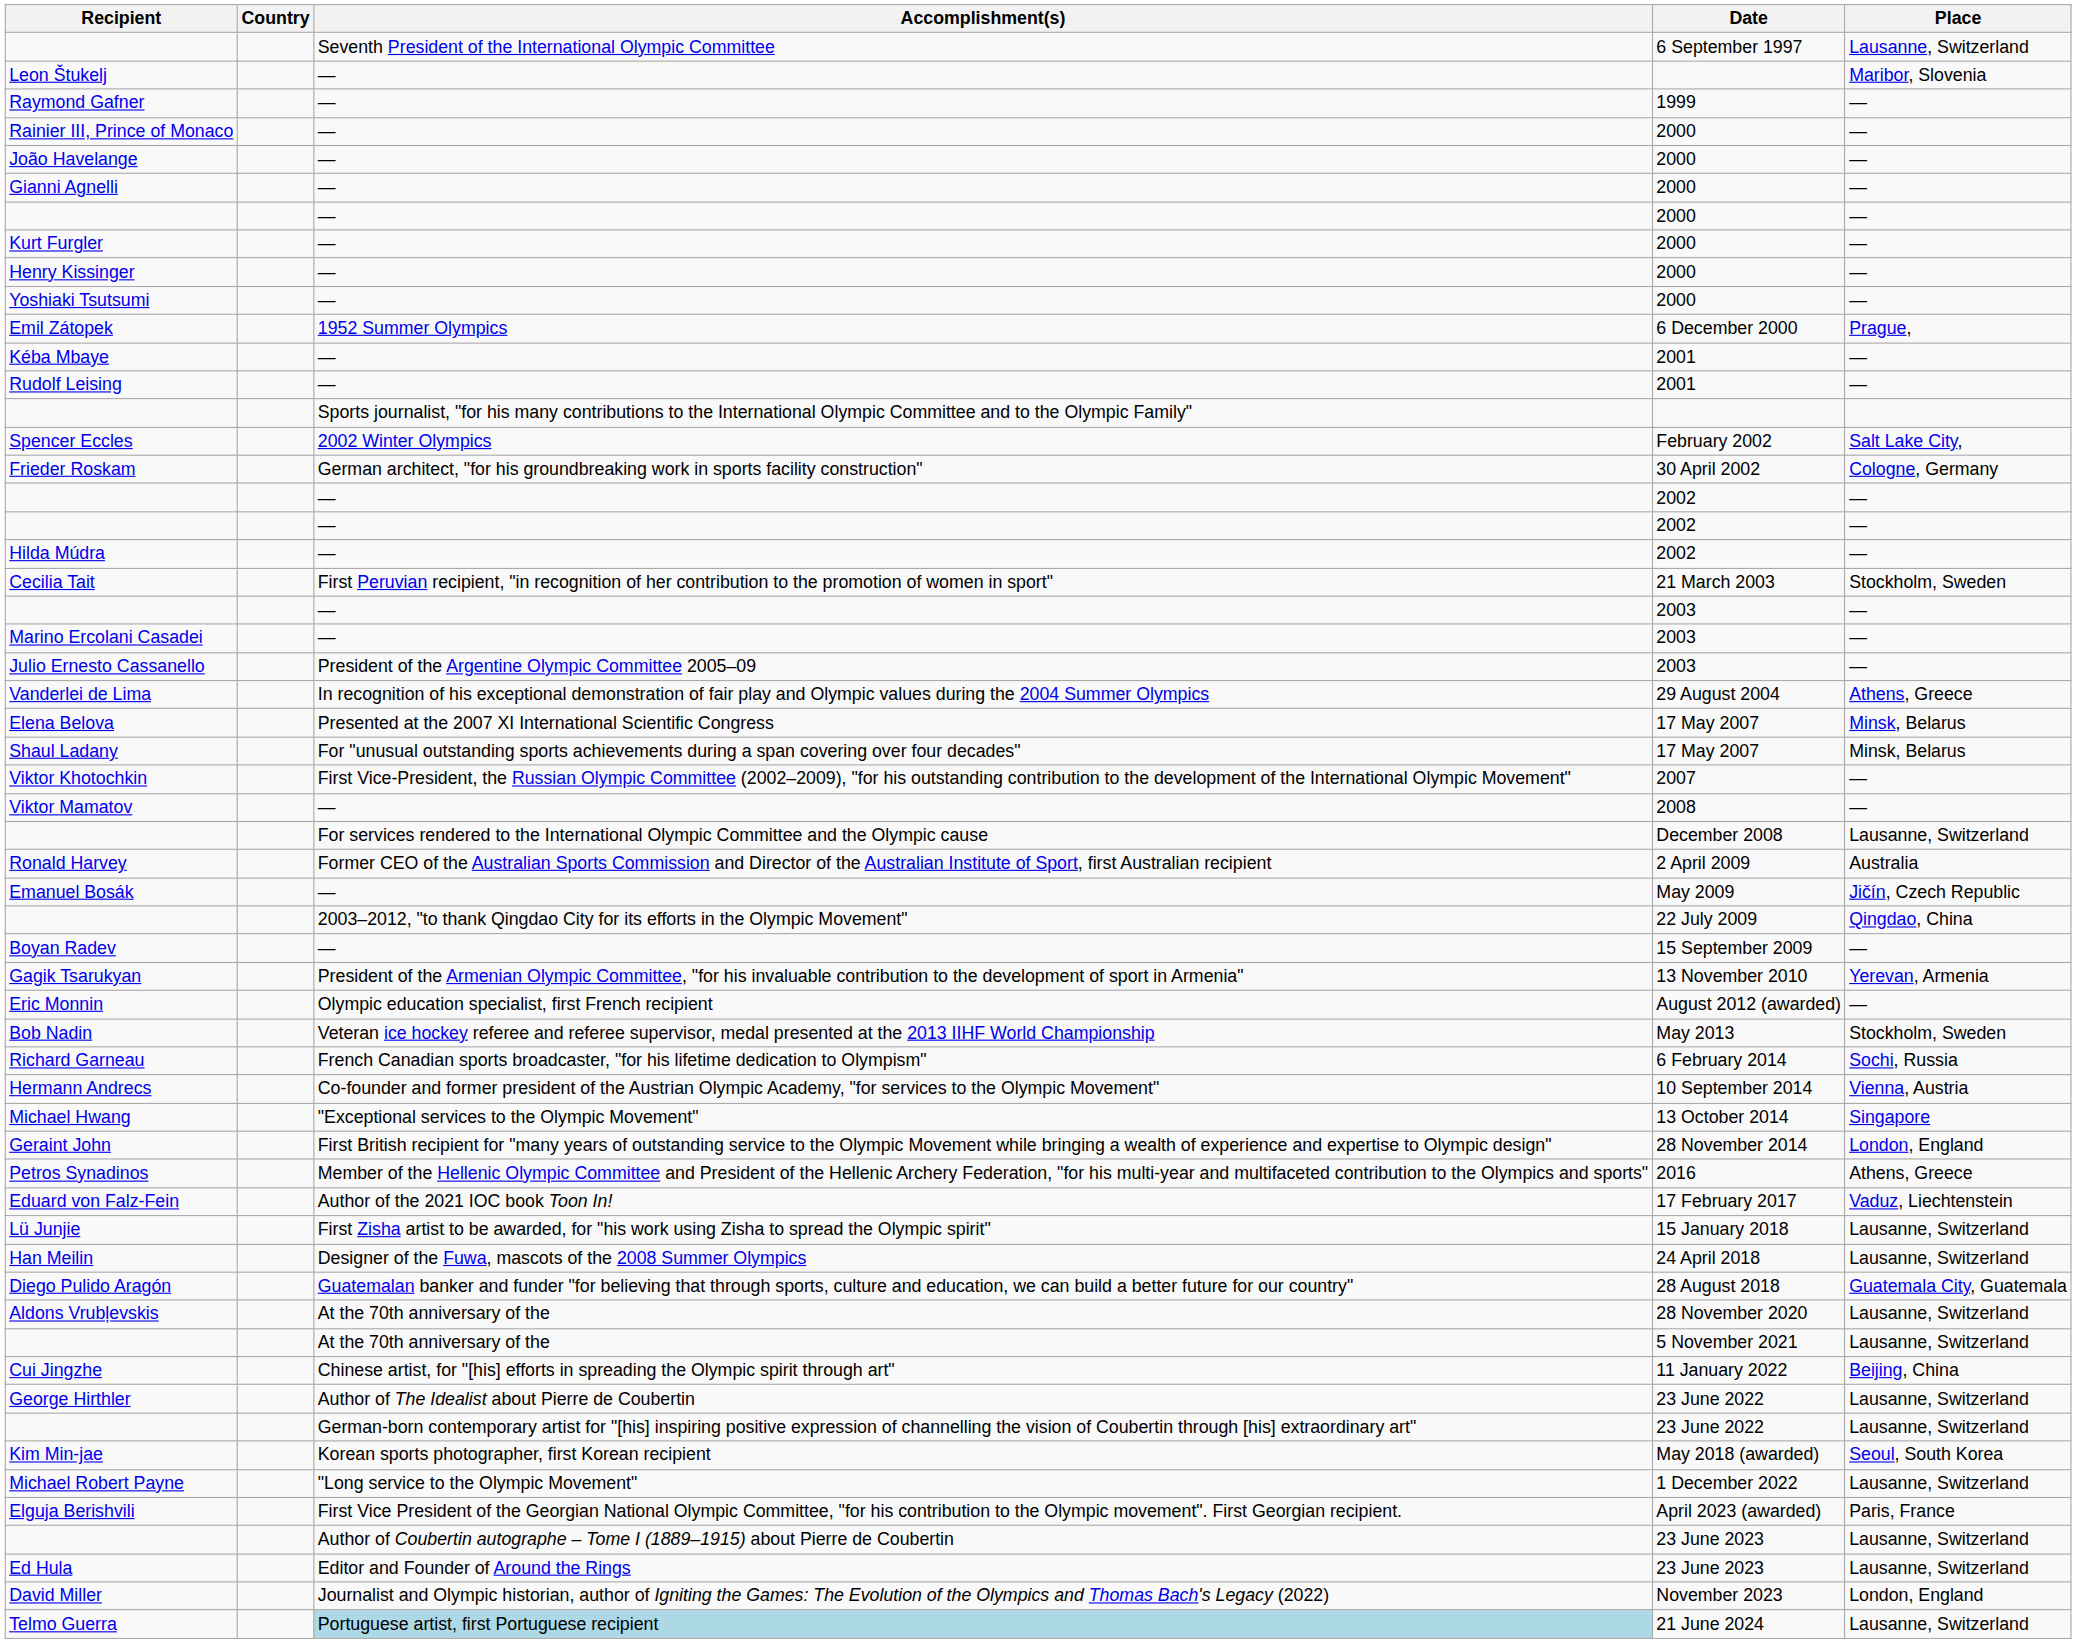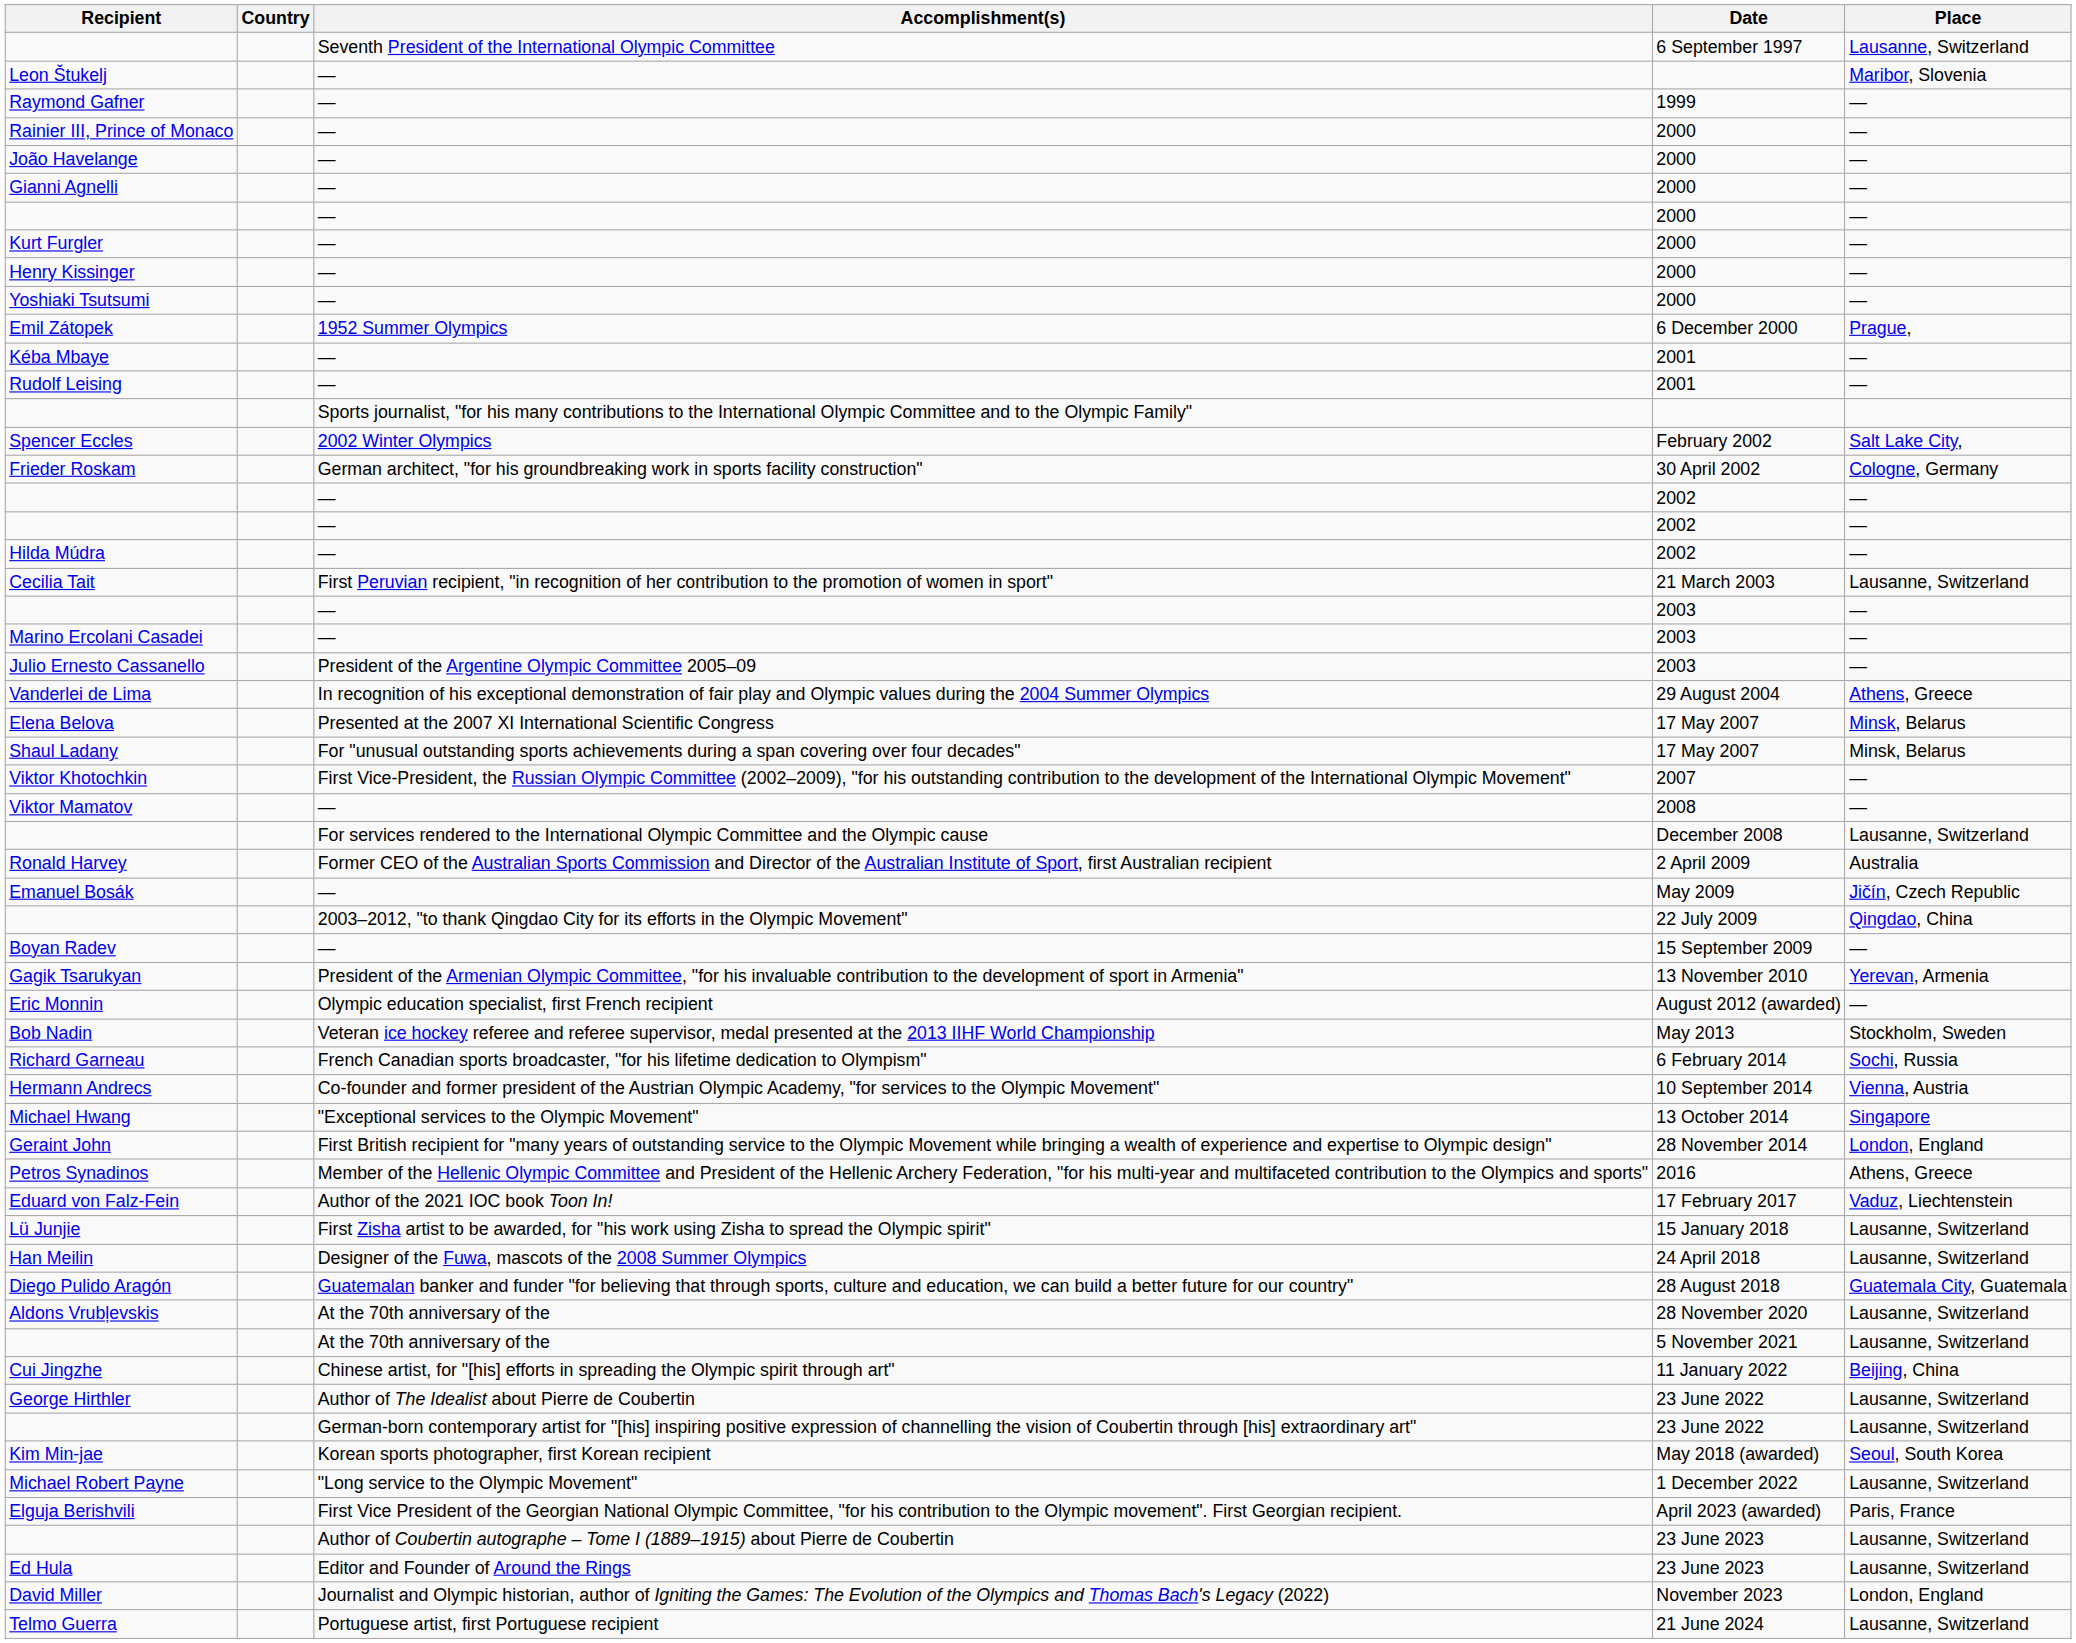 <table class="wikitable" style="margin: 1em auto;">
 <tr>
 <th>Recipient</th>
 <th>Country</th>
 <th>Accomplishment(s)</th>
 <th>Date</th>
 <th>Place</th>
 </tr>
 <tr>
 <td align=left></td>
 <td align=left></td>
 <td>Seventh <a href='#'>President of the International Olympic Committee</a></td>
 <td>6 September 1997</td>
 <td><a href='#'>Lausanne</a>, Switzerland</td>
 </tr>
 <tr>
 <td align=left><a href='#'>Leon Štukelj</a></td>
 <td align=left></td>
 <td>—</td>
 <td></td>
 <td><a href='#'>Maribor</a>, Slovenia</td>
 </tr>
 <tr>
 <td align=left><a href='#'>Raymond Gafner</a></td>
 <td align=left></td>
 <td>—</td>
 <td>1999</td>
 <td>—</td>
 </tr>
 <tr>
 <td align=left><a href='#'>Rainier III, Prince of Monaco</a></td>
 <td align=left></td>
 <td>—</td>
 <td>2000</td>
 <td>—</td>
 </tr>
 <tr>
 <td align=left><a href='#'>João Havelange</a></td>
 <td align=left></td>
 <td>—</td>
 <td>2000</td>
 <td>—</td>
 </tr>
 <tr>
 <td align=left><a href='#'>Gianni Agnelli</a></td>
 <td align=left></td>
 <td>—</td>
 <td>2000</td>
 <td>—</td>
 </tr>
 <tr>
 <td align=left></td>
 <td align=left></td>
 <td>—</td>
 <td>2000</td>
 <td>—</td>
 </tr>
 <tr>
 <td align=left><a href='#'>Kurt Furgler</a></td>
 <td align=left></td>
 <td>—</td>
 <td>2000</td>
 <td>—</td>
 </tr>
 <tr>
 <td align=left><a href='#'>Henry Kissinger</a></td>
 <td align=left></td>
 <td>—</td>
 <td>2000</td>
 <td>—</td>
 </tr>
 <tr>
 <td align=left><a href='#'>Yoshiaki Tsutsumi</a></td>
 <td align=left></td>
 <td>—</td>
 <td>2000</td>
 <td>—</td>
 </tr>
 <tr>
 <td align=left><a href='#'>Emil Zátopek</a></td>
 <td align=left></td>
 <td><a href='#'>1952 Summer Olympics</a></td>
 <td>6 December 2000</td>
 <td><a href='#'>Prague</a>, </td>
 </tr>
 <tr>
 <td align=left><a href='#'>Kéba Mbaye</a></td>
 <td align=left></td>
 <td>—</td>
 <td>2001</td>
 <td>—</td>
 </tr>
 <tr>
 <td align=left><a href='#'>Rudolf Leising</a></td>
 <td align=left></td>
 <td>—</td>
 <td>2001</td>
 <td>—</td>
 </tr>
 <tr>
 <td align=left></td>
 <td align=left></td>
 <td>Sports journalist, "for his many contributions to the International Olympic Committee and to the Olympic Family"</td>
 <td></td>
 <td></td>
 </tr>
 <tr>
 <td align=left><a href='#'>Spencer Eccles</a></td>
 <td align=left></td>
 <td><a href='#'>2002 Winter Olympics</a></td>
 <td>February 2002</td>
 <td><a href='#'>Salt Lake City</a>, </td>
 </tr>
 <tr>
 <td align=left><a href='#'>Frieder Roskam</a></td>
 <td align=left></td>
 <td>German architect, "for his groundbreaking work in sports facility construction"</td>
 <td>30 April 2002</td>
 <td><a href='#'>Cologne</a>, Germany</td>
 </tr>
 <tr>
 <td align=left></td>
 <td align=left></td>
 <td>—</td>
 <td>2002</td>
 <td>—</td>
 </tr>
 <tr>
 <td align=left></td>
 <td align=left></td>
 <td>—</td>
 <td>2002</td>
 <td>—</td>
 </tr>
 <tr>
 <td align=left><a href='#'>Hilda Múdra</a></td>
 <td align=left></td>
 <td>—</td>
 <td>2002</td>
 <td>—</td>
 </tr>
 <tr>
 <td align=left><a href='#'>Cecilia Tait</a></td>
 <td align=left></td>
 <td>First <a href='#'>Peruvian</a> recipient, "in recognition of her contribution to the promotion of women in sport"</td>
 <td>21 March 2003</td>
-<td>Stockholm, Sweden</td>
+<td>Lausanne, Switzerland</td>
 </tr>
 <tr>
 <td align=left></td>
 <td align=left></td>
 <td>—</td>
 <td>2003</td>
 <td>—</td>
 </tr>
 <tr>
 <td align=left><a href='#'>Marino Ercolani Casadei</a></td>
 <td align=left></td>
 <td>—</td>
 <td>2003</td>
 <td>—</td>
 </tr>
 <tr>
 <td align=left><a href='#'>Julio Ernesto Cassanello</a></td>
 <td align=left></td>
 <td>President of the <a href='#'>Argentine Olympic Committee</a> 2005–09</td>
 <td>2003</td>
 <td>—</td>
 </tr>
 <tr>
 <td align=left><a href='#'>Vanderlei de Lima</a></td>
 <td align=left></td>
 <td>In recognition of his exceptional demonstration of fair play and Olympic values during the <a href='#'>2004 Summer Olympics</a></td>
 <td>29 August 2004</td>
 <td><a href='#'>Athens</a>, Greece</td>
 </tr>
 <tr>
 <td align=left><a href='#'>Elena Belova</a></td>
 <td align=left></td>
 <td>Presented at the 2007 XI International Scientific Congress</td>
 <td>17 May 2007</td>
 <td><a href='#'>Minsk</a>, Belarus</td>
 </tr>
 <tr>
 <td align=left><a href='#'>Shaul Ladany</a></td>
 <td align=left></td>
 <td>For "unusual outstanding sports achievements during a span covering over four decades"</td>
 <td>17 May 2007</td>
 <td>Minsk, Belarus</td>
 </tr>
 <tr>
 <td align=left><a href='#'>Viktor Khotochkin</a></td>
 <td align=left></td>
 <td>First Vice-President, the <a href='#'>Russian Olympic Committee</a> (2002–2009), "for his outstanding contribution to the development of the International Olympic Movement"</td>
 <td>2007</td>
 <td>—</td>
 </tr>
 <tr>
 <td align=left><a href='#'>Viktor Mamatov</a></td>
 <td align=left></td>
 <td>—</td>
 <td>2008</td>
 <td>—</td>
 </tr>
 <tr>
 <td align=left></td>
 <td align=left></td>
 <td>For services rendered to the International Olympic Committee and the Olympic cause</td>
 <td>December 2008</td>
 <td>Lausanne, Switzerland</td>
 </tr>
 <tr>
 <td align=left><a href='#'>Ronald Harvey</a></td>
 <td align=left></td>
 <td>Former CEO of the <a href='#'>Australian Sports Commission</a> and Director of the <a href='#'>Australian Institute of Sport</a>, first Australian recipient</td>
 <td>2 April 2009</td>
 <td>Australia</td>
 </tr>
 <tr>
 <td align=left><a href='#'>Emanuel Bosák</a></td>
 <td align=left></td>
 <td>—</td>
 <td>May 2009</td>
 <td><a href='#'>Jičín</a>, Czech Republic</td>
 </tr>
 <tr>
 <td align="left"></td>
 <td align="left"></td>
 <td> 2003–2012, "to thank Qingdao City for its efforts in the Olympic Movement"</td>
 <td>22 July 2009</td>
 <td><a href='#'>Qingdao</a>, China</td>
 </tr>
 <tr>
 <td align=left><a href='#'>Boyan Radev</a></td>
 <td align=left></td>
 <td>—</td>
 <td>15 September 2009</td>
 <td>—</td>
 </tr>
 <tr>
 <td align=left><a href='#'>Gagik Tsarukyan</a></td>
 <td align=left></td>
 <td>President of the <a href='#'>Armenian Olympic Committee</a>, "for his invaluable contribution to the development of sport in Armenia"</td>
 <td>13 November 2010</td>
 <td><a href='#'>Yerevan</a>, Armenia</td>
 </tr>
 <tr>
 <td align=left><a href='#'>Eric Monnin</a></td>
 <td align=left></td>
 <td>Olympic education specialist, first French recipient</td>
 <td>August 2012 (awarded)</td>
 <td>—</td>
 </tr>
 <tr>
 <td align=left><a href='#'>Bob Nadin</a></td>
 <td align=left></td>
 <td>Veteran <a href='#'>ice hockey</a> referee and referee supervisor, medal presented at the <a href='#'>2013 IIHF World Championship</a></td>
 <td>May 2013</td>
 <td>Stockholm, Sweden</td>
 </tr>
 <tr>
 <td align=left><a href='#'>Richard Garneau</a></td>
 <td align=left></td>
 <td>French Canadian sports broadcaster, "for his lifetime dedication to Olympism"</td>
 <td>6 February 2014</td>
 <td><a href='#'>Sochi</a>, Russia</td>
 </tr>
 <tr>
 <td align=left><a href='#'>Hermann Andrecs</a></td>
 <td align=left></td>
 <td>Co-founder and former president of the Austrian Olympic Academy, "for services to the Olympic Movement"</td>
 <td>10 September 2014</td>
 <td><a href='#'>Vienna</a>, Austria</td>
 </tr>
 <tr>
 <td align=left><a href='#'>Michael Hwang</a></td>
 <td align=left></td>
 <td>"Exceptional services to the Olympic Movement"</td>
 <td>13 October 2014</td>
 <td><a href='#'>Singapore</a></td>
 </tr>
 <tr>
 <td align=left><a href='#'>Geraint John</a></td>
 <td align=left></td>
 <td>First British recipient for "many years of outstanding service to the Olympic Movement while bringing a wealth of experience and expertise to Olympic design"</td>
 <td>28 November 2014</td>
 <td><a href='#'>London</a>, England</td>
 </tr>
 <tr>
 <td><a href='#'>Petros Synadinos</a></td>
 <td></td>
 <td>Member of the <a href='#'>Hellenic Olympic Committee</a> and President of the Hellenic Archery Federation, "for his multi-year and multifaceted contribution to the Olympics and sports"</td>
 <td>2016</td>
 <td>Athens, Greece</td>
 </tr>
 <tr>
 <td align="left"><a href='#'>Eduard von Falz-Fein</a></td>
 <td align="left"></td>
 <td>Author of the 2021 IOC book <em>Toon In!</em></td>
 <td>17 February 2017</td>
 <td><a href='#'>Vaduz</a>, Liechtenstein</td>
 </tr>
 <tr>
 <td align="left"><a href='#'>Lü Junjie</a></td>
 <td align="left"></td>
 <td>First <a href='#'>Zisha</a> artist to be awarded, for "his work using Zisha to spread the Olympic spirit"</td>
 <td>15 January 2018</td>
 <td>Lausanne, Switzerland</td>
 </tr>
 <tr>
 <td align="left"><a href='#'>Han Meilin</a></td>
 <td align="left"></td>
 <td>Designer of the <a href='#'>Fuwa</a>, mascots of the <a href='#'>2008 Summer Olympics</a></td>
 <td>24 April 2018</td>
 <td>Lausanne, Switzerland</td>
 </tr>
 <tr>
 <td align="left"><a href='#'>Diego Pulido Aragón</a></td>
 <td align="left"></td>
 <td><a href='#'>Guatemalan</a> banker and funder "for believing that through sports, culture and education, we can build a better future for our country"</td>
 <td>28 August 2018</td>
 <td><a href='#'>Guatemala City</a>, Guatemala</td>
 </tr>
 <tr>
 <td align="left"><a href='#'>Aldons Vrubļevskis</a></td>
 <td align="left"></td>
 <td>At the 70th anniversary of the </td>
 <td>28 November 2020</td>
 <td>Lausanne, Switzerland</td>
 </tr>
 <tr>
 <td align="left"></td>
 <td align="left"></td>
 <td>At the 70th anniversary of the </td>
 <td>5 November 2021</td>
 <td>Lausanne, Switzerland</td>
 </tr>
 <tr>
 <td align="left"><a href='#'>Cui Jingzhe</a></td>
 <td align="left"></td>
 <td>Chinese artist, for "[his] efforts in spreading the Olympic spirit through art"</td>
 <td>11 January 2022</td>
 <td><a href='#'>Beijing</a>, China</td>
 </tr>
 <tr>
 <td align=left><a href='#'>George Hirthler</a></td>
 <td align=left></td>
 <td>Author of <em>The Idealist</em> about Pierre de Coubertin</td>
 <td>23 June 2022</td>
 <td>Lausanne, Switzerland</td>
 </tr>
 <tr>
 <td align=left></td>
 <td align=left></td>
 <td>German-born contemporary artist for "[his] inspiring positive expression of channelling the vision of Coubertin through [his] extraordinary art"</td>
 <td>23 June 2022</td>
 <td>Lausanne, Switzerland</td>
 </tr>
 <tr>
 <td align=left><a href='#'>Kim Min-jae</a></td>
 <td align=left></td>
 <td>Korean sports photographer, first Korean recipient</td>
 <td>May 2018 (awarded)</td>
 <td><a href='#'>Seoul</a>, South Korea</td>
 </tr>
 <tr>
 <td align=left><a href='#'>Michael Robert Payne</a></td>
 <td align=left></td>
 <td>"Long service to the Olympic Movement"</td>
 <td>1 December 2022</td>
 <td>Lausanne, Switzerland</td>
 </tr>
 <tr>
 <td align=left><a href='#'>Elguja Berishvili</a></td>
 <td align=left></td>
 <td>First Vice President of the Georgian National Olympic Committee, "for his contribution to the Olympic movement". First Georgian recipient.</td>
 <td>April 2023 (awarded)</td>
 <td>Paris, France</td>
 </tr>
 <tr>
 <td align=left></td>
 <td align=left></td>
 <td>Author of <em>Coubertin autographe – Tome I (1889–1915)</em> about Pierre de Coubertin</td>
 <td>23 June 2023</td>
 <td>Lausanne, Switzerland</td>
 </tr>
 <tr>
 <td align=left><a href='#'>Ed Hula</a></td>
 <td align=left></td>
 <td>Editor and Founder of <a href='#'>Around the Rings</a></td>
 <td>23 June 2023</td>
 <td>Lausanne, Switzerland</td>
 </tr>
 <tr>
 <td align=left><a href='#'>David Miller</a></td>
 <td align=left></td>
 <td>Journalist and Olympic historian, author of <em>Igniting the Games: The Evolution of the Olympics and <a href='#'>Thomas Bach</a>'s Legacy</em> (2022)</td>
 <td>November 2023</td>
 <td>London, England</td>
 </tr>
 <tr>
 <td align=left><a href='#'>Telmo Guerra</a></td>
 <td align=left></td>
-<td style="background: lightblue;">Portuguese artist, first Portuguese recipient</td>
+<td>Portuguese artist, first Portuguese recipient</td>
 <td>21 June 2024</td>
 <td>Lausanne, Switzerland</td>
 </tr>
 </table>
